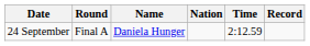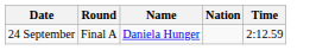 <table class=wikitable style=text-align:center>
 <tr>
 <th>Date</th>
 <th>Round</th>
 <th>Name</th>
 <th>Nation</th>
 <th>Time</th>
-<th>Record</th>
 </tr>
 <tr>
 <td>24 September</td>
 <td>Final A</td>
 <td align=left><a href='#'>Daniela Hunger</a></td>
 <td></td>
 <td>2:12.59</td>
-<td></td>
 </tr>
 </table>
